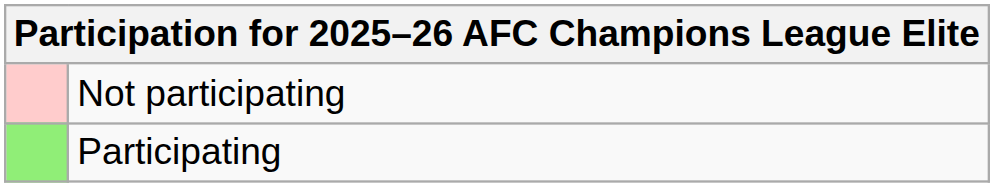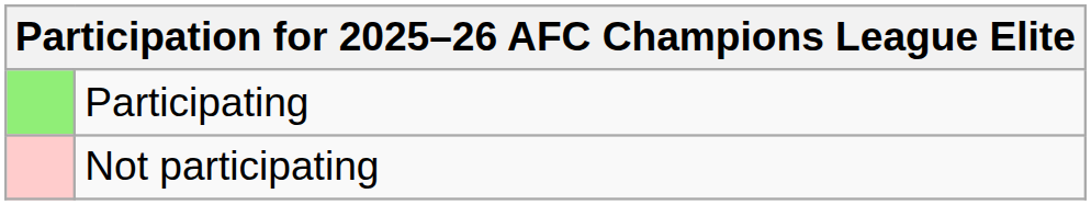 <table class="wikitable">
 <tr>
 <th bgcolor=#f7f8ff colspan=2>Participation for 2025–26 AFC Champions League Elite</th>
 </tr>
 <tr>
+<td bgcolor=#90ee77 width=20></td>
+<td>Participating</td>
+</tr>
+<tr>
 <td bgcolor=#ffcccc width=20></td>
 <td>Not participating</td>
 </tr>
-<tr>
-<td bgcolor=#90ee77 width=20></td>
-<td>Participating</td>
-</tr>
 </table>
